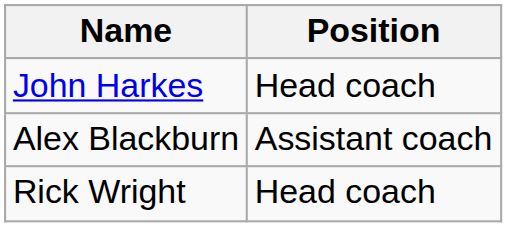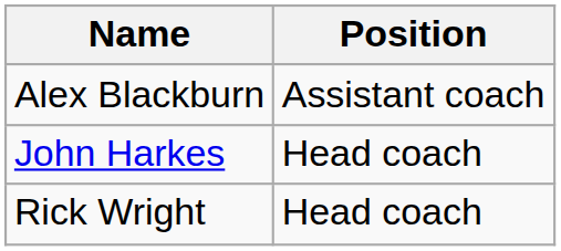 <table class="wikitable">
 <tr>
 <th>Name</th>
 <th>Position</th>
 </tr>
 <tr>
+<td> Alex Blackburn</td>
+<td>Assistant coach</td>
+</tr>
+<tr>
 <td> <a href='#'>John Harkes</a></td>
 <td>Head coach</td>
-</tr>
-<tr>
-<td> Alex Blackburn</td>
-<td>Assistant coach</td>
 </tr>
 <tr>
 <td> Rick Wright</td>
 <td>Head coach</td>
 </tr>
 </table>
